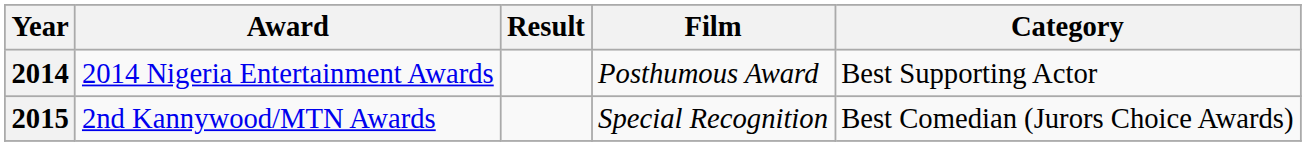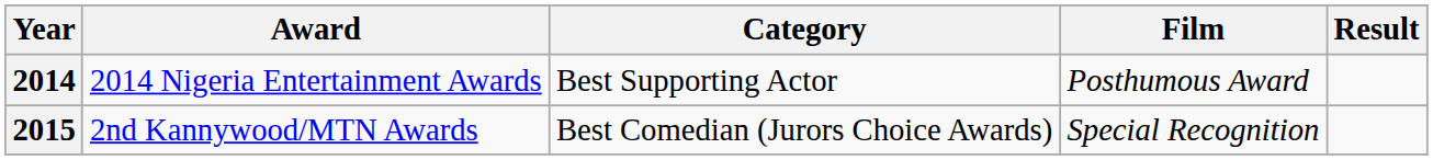 <table class="wikitable sortable">
 <tr>
 <th>Year</th>
 <th>Award</th>
+<th>Category</th>
+<th>Film</th>
 <th>Result</th>
-<th>Film</th>
-<th>Category</th>
 </tr>
 <tr>
 <th scope="row">2014</th>
 <td><a href='#'>2014 Nigeria Entertainment Awards</a></td>
+<td>Best Supporting Actor</td>
+<td><em>Posthumous Award</em></td>
 <td></td>
-<td><em>Posthumous Award</em></td>
-<td>Best Supporting Actor</td>
 </tr>
 <tr>
 <th scope="row">2015</th>
 <td><a href='#'>2nd Kannywood/MTN Awards</a></td>
+<td>Best Comedian (Jurors Choice Awards)</td>
+<td><em>Special Recognition</em></td>
 <td></td>
-<td><em>Special Recognition</em></td>
-<td>Best Comedian (Jurors Choice Awards)</td>
 </tr>
 </table>
